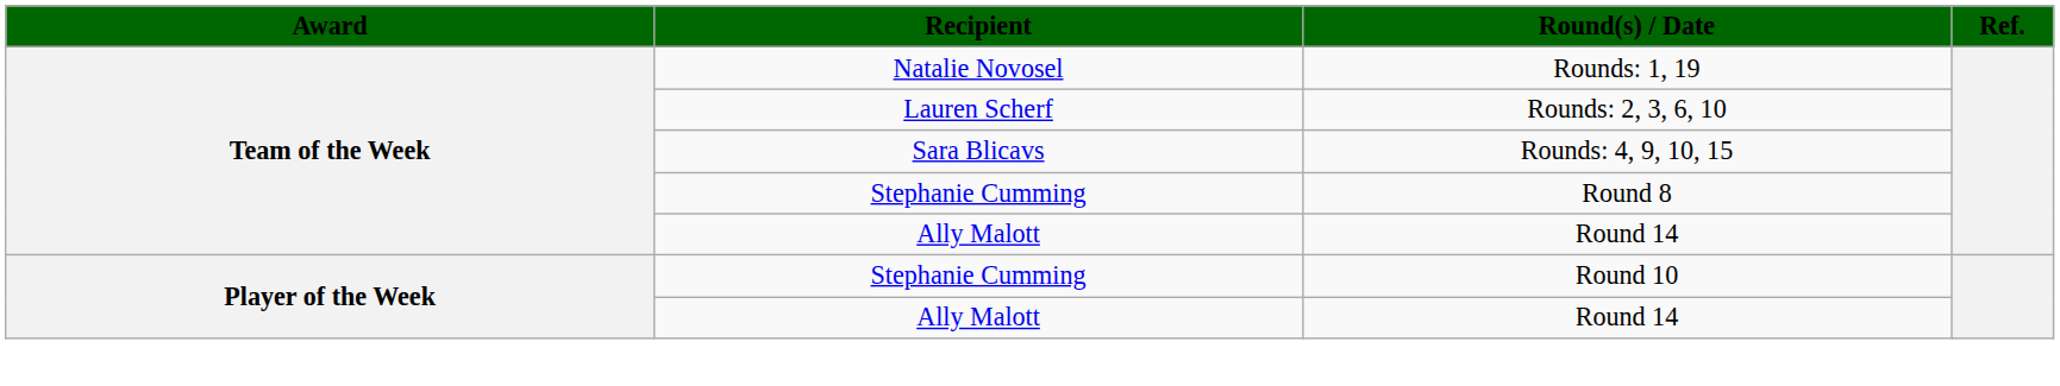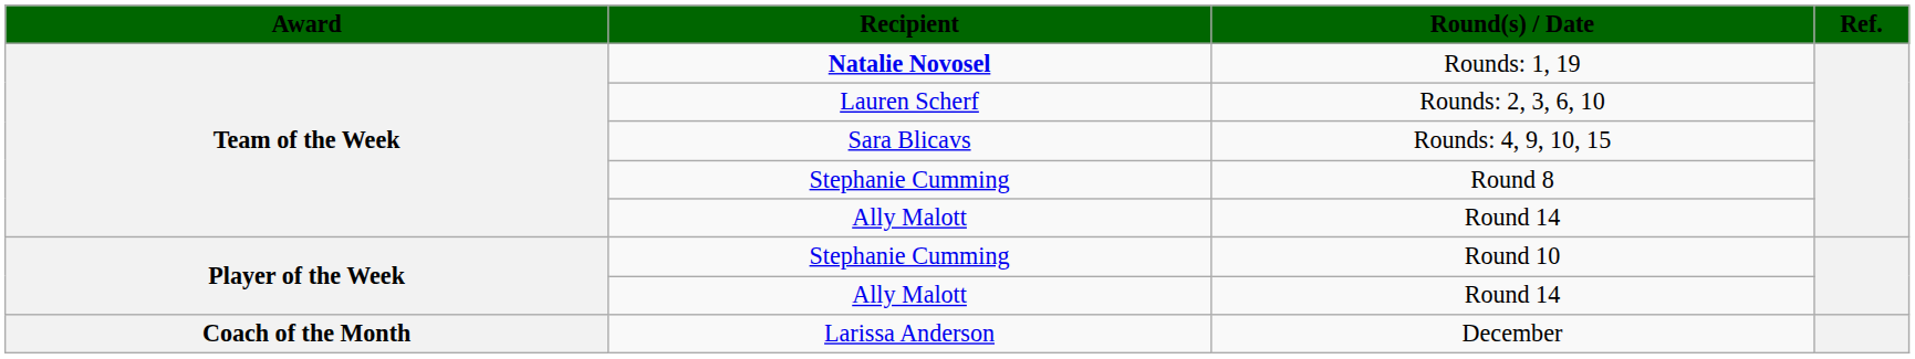 <table class="wikitable sortable sortable" style="text-align: center">
 <tr>
 <th style="background: #006600" width="10%"><span>Award</span></th>
 <th style="background: #006600" width="10%"><span>Recipient</span></th>
 <th style="background: #006600" width="10%"><span>Round(s) / Date</span></th>
 <th style="background: #006600" width="1%" class="unsortable"><span>Ref.</span></th>
 </tr>
 <tr>
 <th rowspan=5>Team of the Week</th>
-<td><a href='#'>Natalie Novosel</a></td>
+<td><strong><a href='#'>Natalie Novosel</a></strong></td>
 <td>Rounds: 1, 19</td>
 <th rowspan=5></th>
 </tr>
 <tr>
 <td><a href='#'>Lauren Scherf</a></td>
 <td>Rounds: 2, 3, 6, 10</td>
 </tr>
 <tr>
 <td><a href='#'>Sara Blicavs</a></td>
 <td>Rounds: 4, 9, 10, 15</td>
 </tr>
 <tr>
 <td><a href='#'>Stephanie Cumming</a></td>
 <td>Round 8</td>
 </tr>
 <tr>
 <td><a href='#'>Ally Malott</a></td>
 <td>Round 14</td>
 </tr>
 <tr>
 <th rowspan=2>Player of the Week</th>
 <td><a href='#'>Stephanie Cumming</a></td>
 <td>Round 10</td>
 <th rowspan=2></th>
 </tr>
 <tr>
 <td><a href='#'>Ally Malott</a></td>
 <td>Round 14</td>
 </tr>
+<tr>
+<th rowspan=1>Coach of the Month</th>
+<td><a href='#'>Larissa Anderson</a></td>
+<td>December</td>
+<th rowspan=1></th>
+</tr>
 </table>
